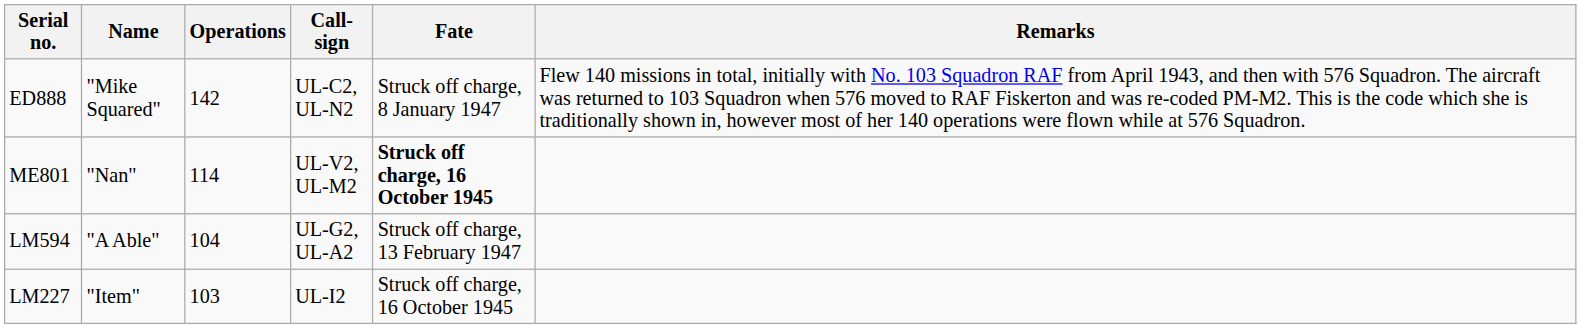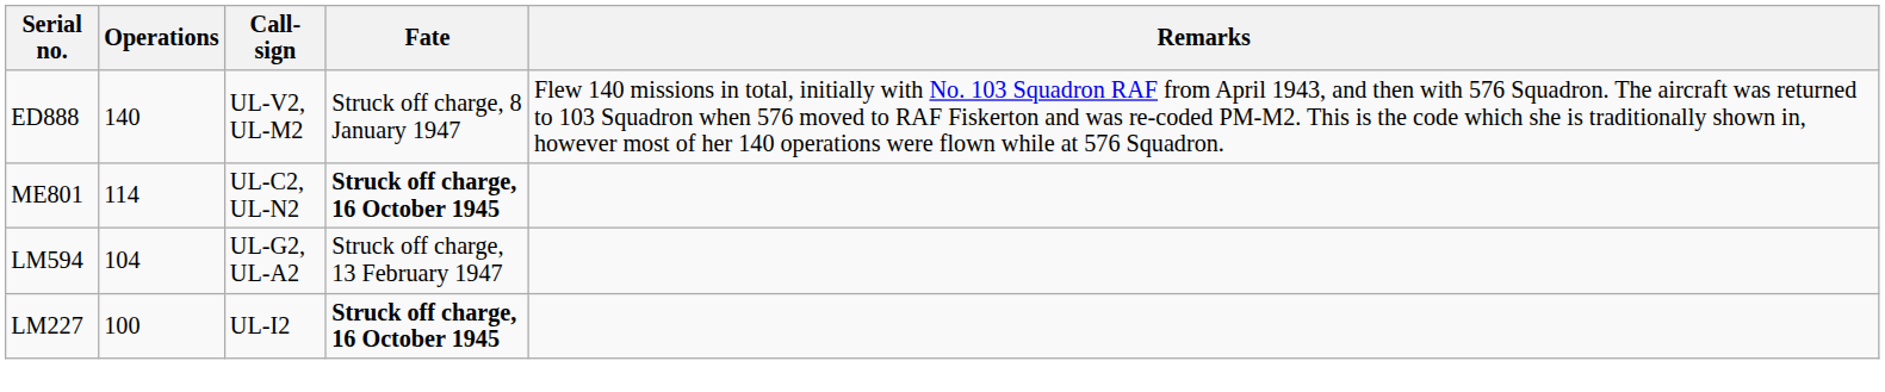 <table class="wikitable">
 <tr>
 <th>Serial no.</th>
-<th>Name</th>
 <th>Operations</th>
 <th>Call-sign</th>
 <th>Fate</th>
 <th>Remarks</th>
 </tr>
 <tr>
 <td>ED888</td>
-<td>"Mike Squared"</td>
-<td>142</td>
-<td>UL-C2, UL-N2</td>
+<td>140</td>
+<td>UL-V2, UL-M2</td>
 <td>Struck off charge, 8 January 1947</td>
 <td>Flew 140 missions in total, initially with <a href='#'>No. 103 Squadron RAF</a> from April 1943, and then with 576 Squadron. The aircraft was returned to 103 Squadron when 576 moved to RAF Fiskerton and was re-coded PM-M2. This is the code which she is traditionally shown in, however most of her 140 operations were flown while at 576 Squadron.</td>
 </tr>
 <tr>
 <td>ME801</td>
-<td>"Nan"</td>
 <td>114</td>
-<td>UL-V2, UL-M2</td>
+<td>UL-C2, UL-N2</td>
 <td><strong>Struck off charge, 16 October 1945</strong></td>
 <td></td>
 </tr>
 <tr>
 <td>LM594</td>
-<td>"A Able"</td>
 <td>104</td>
 <td>UL-G2, UL-A2</td>
 <td>Struck off charge, 13 February 1947</td>
 <td></td>
 </tr>
 <tr>
 <td>LM227</td>
-<td>"Item"</td>
-<td>103</td>
+<td>100</td>
 <td>UL-I2</td>
-<td>Struck off charge, 16 October 1945</td>
+<td><strong>Struck off charge, 16 October 1945</strong></td>
 <td></td>
 </tr>
 </table>
